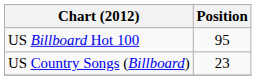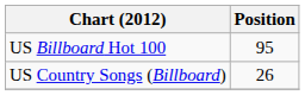 <table class="wikitable sortable">
 <tr>
 <th scope="col">Chart (2012)</th>
 <th scope="col">Position</th>
 </tr>
 <tr>
 <td>US <a href='#'><em>Billboard</em> Hot 100</a></td>
 <td style="text-align:center;">95</td>
 </tr>
 <tr>
 <td>US <a href='#'>Country Songs</a> (<em><a href='#'>Billboard</a></em>)</td>
-<td align="center">23</td>
+<td align="center">26</td>
 </tr>
 <tr>
 </tr>
 </table>
